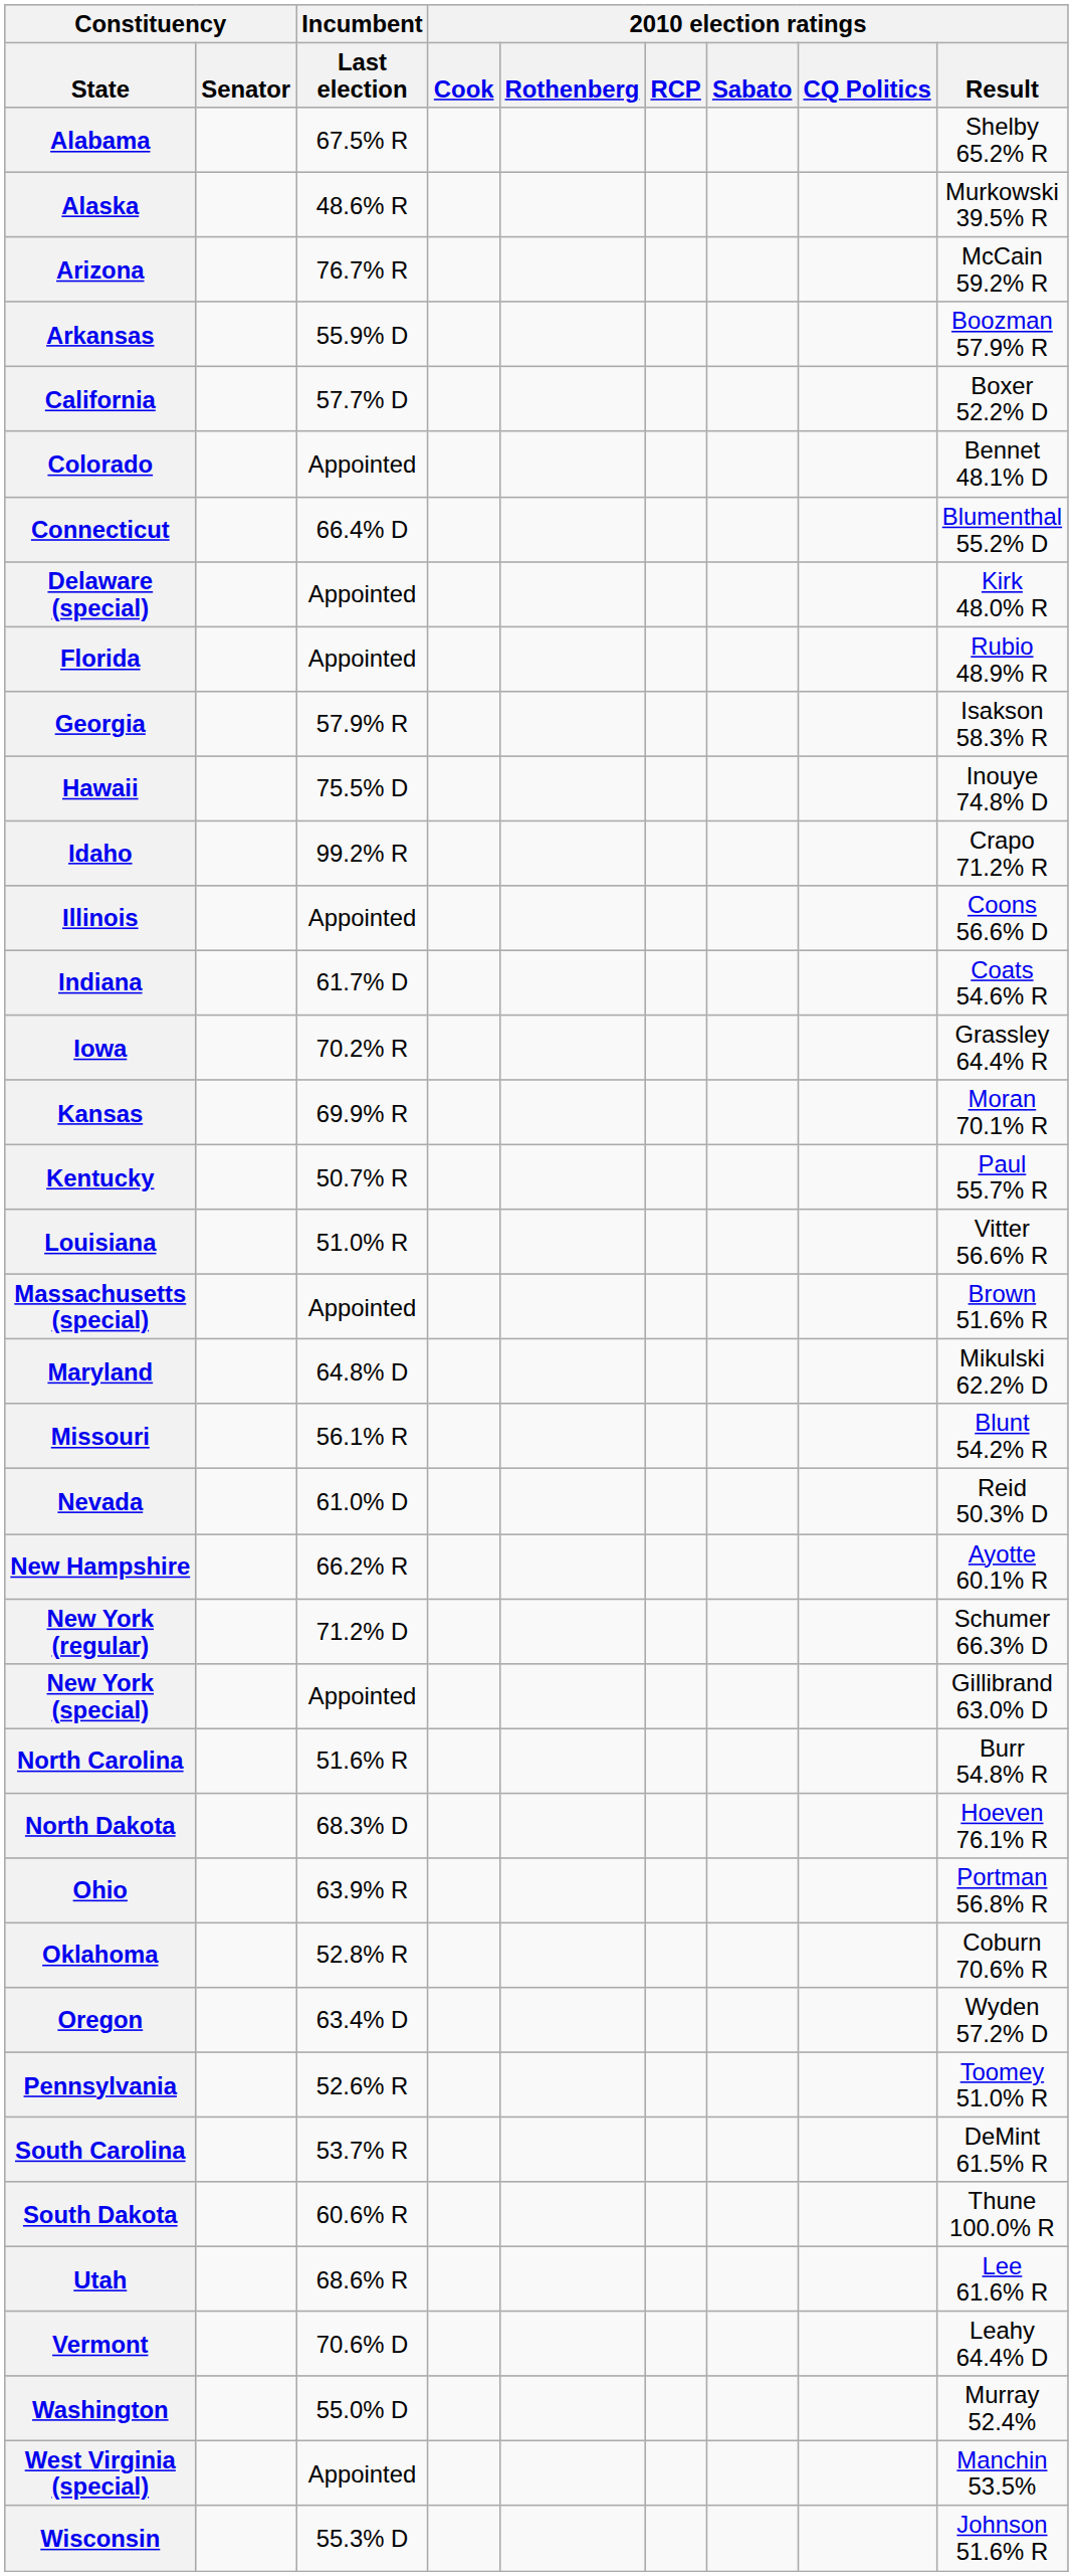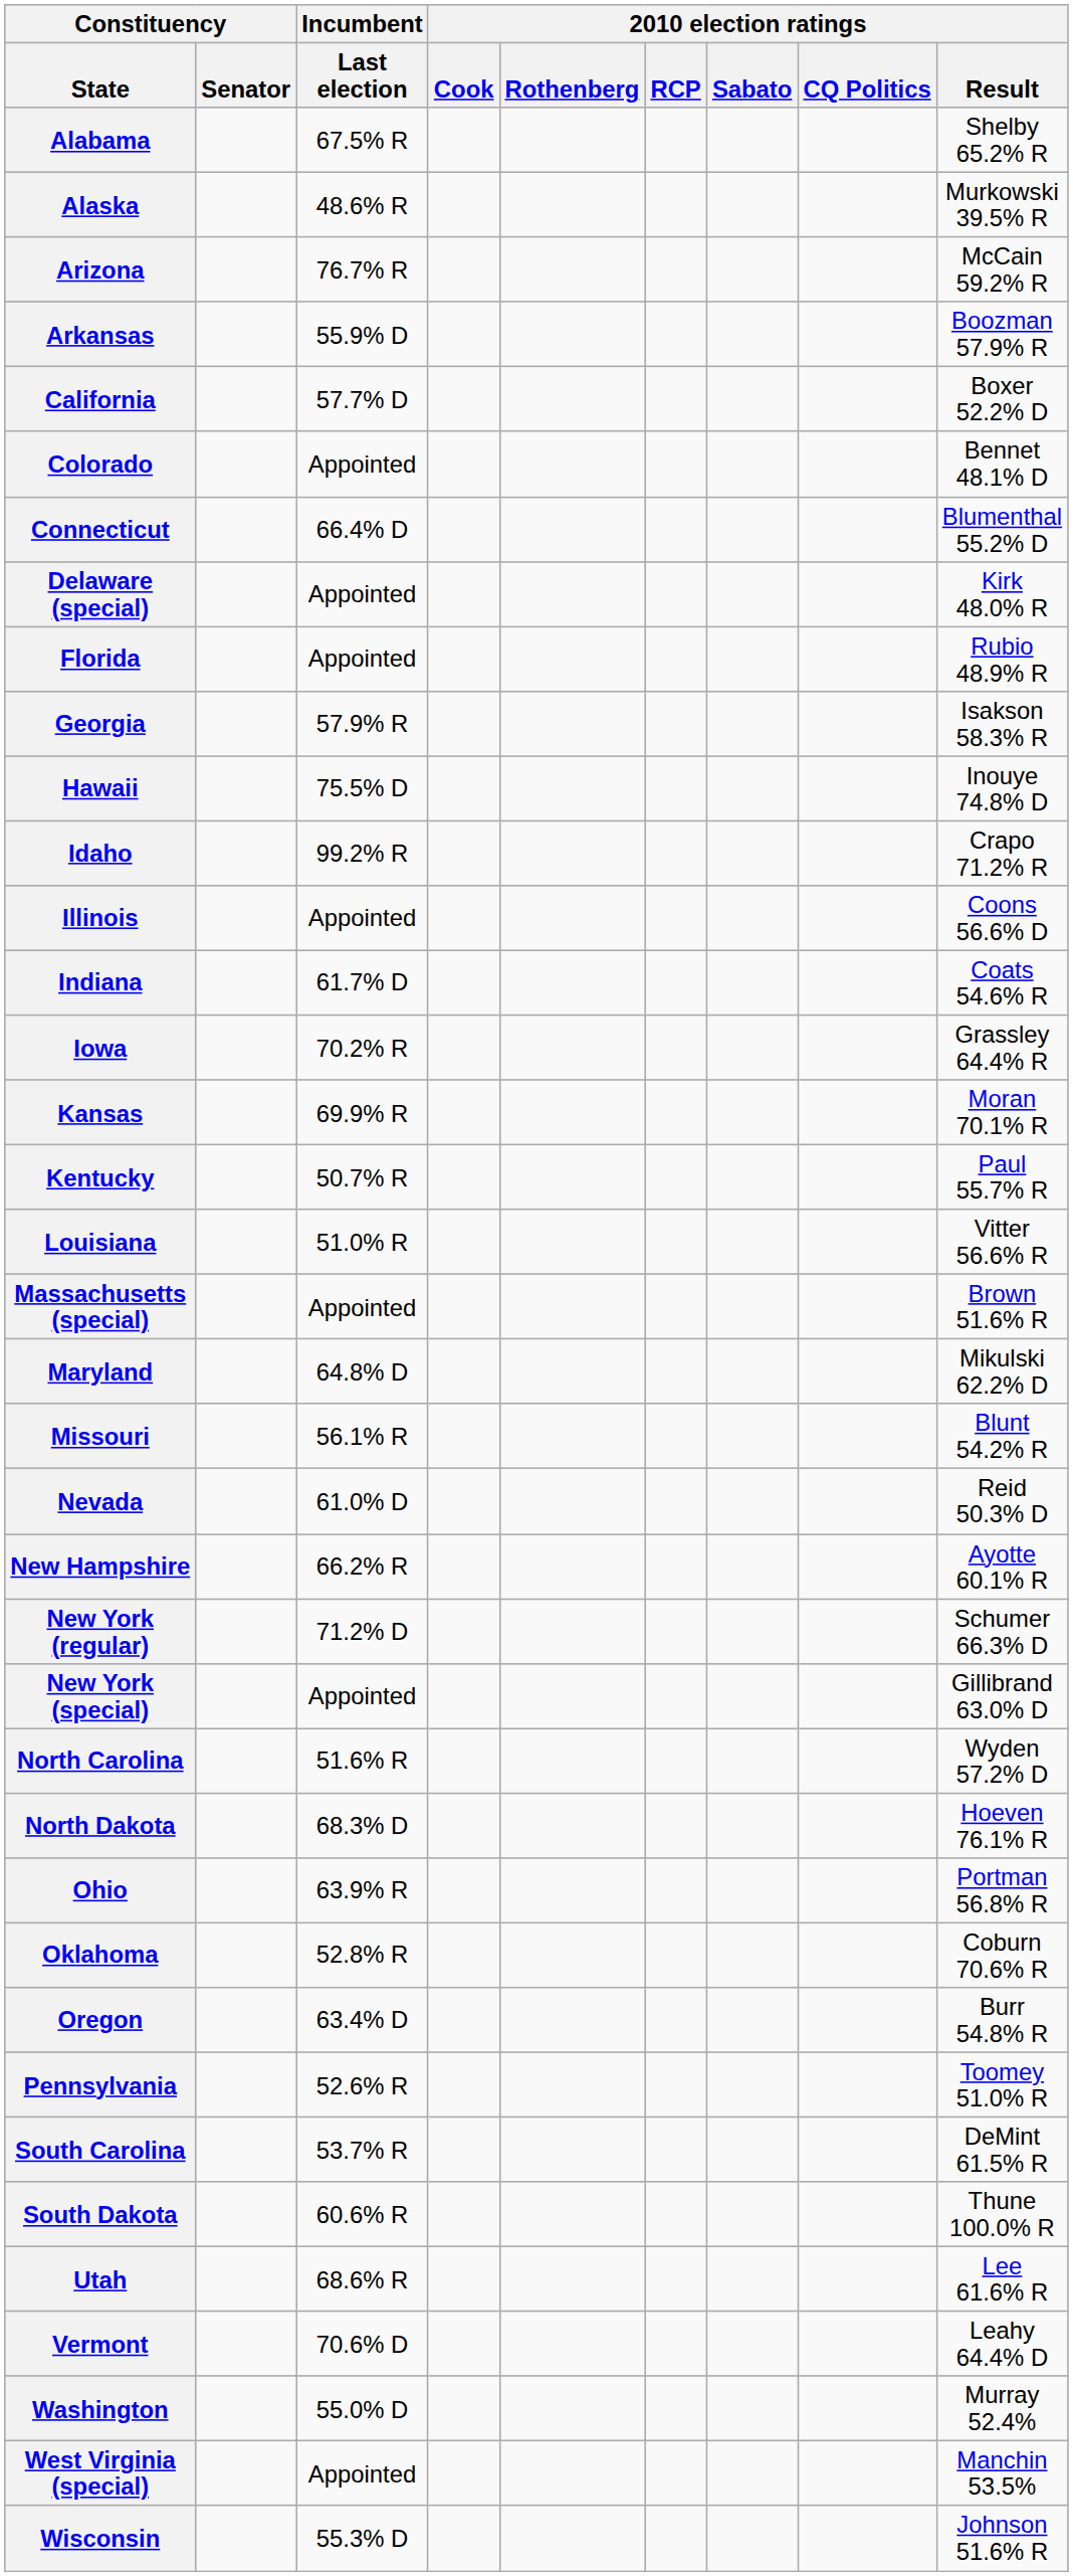 <table class="wikitable sortable" style="text-align:center; font-size:95%">
 <tr style="vertical-align:bottom">
 <th colspan=2>Constituency</th>
 <th colspan=1>Incumbent</th>
 <th colspan="9">2010 election ratings</th>
 </tr>
 <tr style="vertical-align:bottom">
 <th>State</th>
 <th>Senator</th>
 <th data-sort-type="number">Last<br>election</th>
 <th><a href='#'>Cook</a></th>
 <th><a href='#'>Rothenberg</a></th>
 <th><a href='#'>RCP</a></th>
 <th><a href='#'>Sabato</a></th>
 <th><a href='#'>CQ Politics</a></th>
 <th>Result</th>
 </tr>
 <tr>
 <th><a href='#'>Alabama</a></th>
 <td></td>
 <td>67.5% R</td>
 <td></td>
 <td></td>
 <td></td>
 <td></td>
 <td></td>
 <td>Shelby<br>65.2% R</td>
 </tr>
 <tr>
 <th><a href='#'>Alaska</a></th>
 <td></td>
 <td>48.6% R</td>
 <td></td>
 <td></td>
 <td></td>
 <td></td>
 <td></td>
 <td>Murkowski <br>39.5% R</td>
 </tr>
 <tr>
 <th><a href='#'>Arizona</a></th>
 <td></td>
 <td>76.7% R</td>
 <td></td>
 <td></td>
 <td></td>
 <td></td>
 <td></td>
 <td>McCain<br>59.2% R</td>
 </tr>
 <tr>
 <th><a href='#'>Arkansas</a></th>
 <td></td>
 <td>55.9% D</td>
 <td></td>
 <td></td>
 <td></td>
 <td></td>
 <td></td>
 <td><a href='#'>Boozman</a><br>57.9% R </td>
 </tr>
 <tr>
 <th><a href='#'>California</a></th>
 <td></td>
 <td>57.7% D</td>
 <td></td>
 <td></td>
 <td></td>
 <td></td>
 <td></td>
 <td>Boxer <br>52.2% D</td>
 </tr>
 <tr>
 <th><a href='#'>Colorado</a></th>
 <td></td>
 <td>Appointed<br></td>
 <td></td>
 <td></td>
 <td></td>
 <td></td>
 <td></td>
 <td>Bennet<br>48.1% D</td>
 </tr>
 <tr>
 <th><a href='#'>Connecticut</a></th>
 <td><br></td>
 <td>66.4% D</td>
 <td></td>
 <td></td>
 <td></td>
 <td></td>
 <td></td>
 <td><a href='#'>Blumenthal</a><br>55.2% D</td>
 </tr>
 <tr>
 <th><a href='#'>Delaware<br>(special)</a></th>
 <td><br></td>
 <td>Appointed<br></td>
 <td></td>
 <td></td>
 <td></td>
 <td></td>
 <td></td>
 <td><a href='#'>Kirk</a><br>48.0% R </td>
 </tr>
 <tr>
 <th><a href='#'>Florida</a></th>
 <td><br></td>
 <td>Appointed<br></td>
 <td></td>
 <td></td>
 <td></td>
 <td></td>
 <td></td>
 <td><a href='#'>Rubio</a><br>48.9% R</td>
 </tr>
 <tr>
 <th><a href='#'>Georgia</a></th>
 <td></td>
 <td>57.9% R</td>
 <td></td>
 <td></td>
 <td></td>
 <td></td>
 <td></td>
 <td>Isakson<br>58.3% R</td>
 </tr>
 <tr>
 <th><a href='#'>Hawaii</a></th>
 <td></td>
 <td>75.5% D</td>
 <td></td>
 <td></td>
 <td></td>
 <td></td>
 <td></td>
 <td>Inouye<br>74.8% D</td>
 </tr>
 <tr>
 <th><a href='#'>Idaho</a></th>
 <td></td>
 <td>99.2% R</td>
 <td></td>
 <td></td>
 <td></td>
 <td></td>
 <td></td>
 <td>Crapo<br>71.2% R</td>
 </tr>
 <tr>
 <th><a href='#'>Illinois</a></th>
 <td><br></td>
 <td>Appointed<br></td>
 <td></td>
 <td></td>
 <td></td>
 <td></td>
 <td></td>
 <td><a href='#'>Coons</a><br>56.6% D</td>
 </tr>
 <tr>
 <th><a href='#'>Indiana</a></th>
 <td><br></td>
 <td>61.7% D</td>
 <td></td>
 <td></td>
 <td></td>
 <td></td>
 <td></td>
 <td><a href='#'>Coats</a><br>54.6% R </td>
 </tr>
 <tr>
 <th><a href='#'>Iowa</a></th>
 <td></td>
 <td>70.2% R</td>
 <td></td>
 <td></td>
 <td></td>
 <td></td>
 <td></td>
 <td>Grassley<br>64.4% R</td>
 </tr>
 <tr>
 <th><a href='#'>Kansas</a></th>
 <td><br></td>
 <td>69.9% R</td>
 <td></td>
 <td></td>
 <td></td>
 <td></td>
 <td></td>
 <td><a href='#'>Moran</a><br>70.1% R</td>
 </tr>
 <tr>
 <th><a href='#'>Kentucky</a></th>
 <td><br></td>
 <td>50.7% R</td>
 <td></td>
 <td></td>
 <td></td>
 <td></td>
 <td></td>
 <td><a href='#'>Paul</a><br>55.7% R</td>
 </tr>
 <tr>
 <th><a href='#'>Louisiana</a></th>
 <td></td>
 <td>51.0% R</td>
 <td></td>
 <td></td>
 <td></td>
 <td></td>
 <td></td>
 <td>Vitter<br>56.6% R</td>
 </tr>
 <tr>
 <th><a href='#'>Massachusetts<br>(special)</a></th>
 <td><br></td>
 <td>Appointed<br></td>
 <td></td>
 <td></td>
 <td></td>
 <td></td>
 <td></td>
 <td><a href='#'>Brown</a><br>51.6% R<br></td>
 </tr>
 <tr>
 <th><a href='#'>Maryland</a></th>
 <td></td>
 <td>64.8% D</td>
 <td></td>
 <td></td>
 <td></td>
 <td></td>
 <td></td>
 <td>Mikulski<br>62.2% D</td>
 </tr>
 <tr>
 <th><a href='#'>Missouri</a></th>
 <td><br></td>
 <td>56.1% R</td>
 <td></td>
 <td></td>
 <td></td>
 <td></td>
 <td></td>
 <td><a href='#'>Blunt</a><br>54.2% R</td>
 </tr>
 <tr>
 <th><a href='#'>Nevada</a></th>
 <td></td>
 <td>61.0% D</td>
 <td></td>
 <td></td>
 <td></td>
 <td></td>
 <td></td>
 <td>Reid<br>50.3% D</td>
 </tr>
 <tr>
 <th><a href='#'>New Hampshire</a></th>
 <td><br></td>
 <td>66.2% R</td>
 <td></td>
 <td></td>
 <td></td>
 <td></td>
 <td></td>
 <td><a href='#'>Ayotte</a><br>60.1% R</td>
 </tr>
 <tr>
 <th><a href='#'>New York<br>(regular)</a></th>
 <td></td>
 <td>71.2% D</td>
 <td></td>
 <td></td>
 <td></td>
 <td></td>
 <td></td>
 <td>Schumer<br>66.3% D</td>
 </tr>
 <tr>
 <th><a href='#'>New York<br>(special)</a></th>
 <td></td>
 <td>Appointed<br></td>
 <td></td>
 <td></td>
 <td></td>
 <td></td>
 <td></td>
 <td>Gillibrand<br>63.0% D</td>
 </tr>
 <tr>
 <th><a href='#'>North Carolina</a></th>
 <td></td>
 <td>51.6% R</td>
 <td></td>
 <td></td>
 <td></td>
 <td></td>
 <td></td>
-<td>Burr<br>54.8% R</td>
+<td>Wyden<br>57.2% D</td>
 </tr>
 <tr>
 <th><a href='#'>North Dakota</a></th>
 <td><br></td>
 <td>68.3% D</td>
 <td></td>
 <td></td>
 <td></td>
 <td></td>
 <td></td>
 <td><a href='#'>Hoeven</a><br>76.1% R<br></td>
 </tr>
 <tr>
 <th><a href='#'>Ohio</a></th>
 <td><br></td>
 <td>63.9% R</td>
 <td></td>
 <td></td>
 <td></td>
 <td></td>
 <td></td>
 <td><a href='#'>Portman</a><br>56.8% R</td>
 </tr>
 <tr>
 <th><a href='#'>Oklahoma</a></th>
 <td></td>
 <td>52.8% R</td>
 <td></td>
 <td></td>
 <td></td>
 <td></td>
 <td></td>
 <td>Coburn<br>70.6% R</td>
 </tr>
 <tr>
 <th><a href='#'>Oregon</a></th>
 <td></td>
 <td>63.4% D</td>
 <td></td>
 <td></td>
 <td></td>
 <td></td>
 <td></td>
-<td>Wyden<br>57.2% D</td>
+<td>Burr<br>54.8% R</td>
 </tr>
 <tr>
 <th><a href='#'>Pennsylvania</a></th>
 <td><br></td>
 <td>52.6% R</td>
 <td></td>
 <td></td>
 <td></td>
 <td></td>
 <td></td>
 <td><a href='#'>Toomey</a><br>51.0% R<br></td>
 </tr>
 <tr>
 <th><a href='#'>South Carolina</a></th>
 <td></td>
 <td>53.7% R</td>
 <td></td>
 <td></td>
 <td></td>
 <td></td>
 <td></td>
 <td>DeMint<br>61.5% R</td>
 </tr>
 <tr>
 <th><a href='#'>South Dakota</a></th>
 <td></td>
 <td>60.6% R</td>
 <td></td>
 <td></td>
 <td></td>
 <td></td>
 <td></td>
 <td>Thune<br>100.0% R</td>
 </tr>
 <tr>
 <th><a href='#'>Utah</a></th>
 <td><br></td>
 <td>68.6% R</td>
 <td></td>
 <td></td>
 <td></td>
 <td></td>
 <td></td>
 <td><a href='#'>Lee</a><br>61.6% R</td>
 </tr>
 <tr>
 <th><a href='#'>Vermont</a></th>
 <td></td>
 <td>70.6% D</td>
 <td></td>
 <td></td>
 <td></td>
 <td></td>
 <td></td>
 <td>Leahy<br>64.4% D</td>
 </tr>
 <tr>
 <th><a href='#'>Washington</a></th>
 <td></td>
 <td>55.0% D</td>
 <td></td>
 <td></td>
 <td></td>
 <td></td>
 <td></td>
 <td>Murray<br>52.4%</td>
 </tr>
 <tr>
 <th><a href='#'>West Virginia<br>(special)</a></th>
 <td><br></td>
 <td>Appointed<br></td>
 <td></td>
 <td></td>
 <td></td>
 <td></td>
 <td></td>
 <td><a href='#'>Manchin</a><br> 53.5%</td>
 </tr>
 <tr>
 <th><a href='#'>Wisconsin</a></th>
 <td></td>
 <td>55.3% D</td>
 <td></td>
 <td></td>
 <td></td>
 <td></td>
 <td></td>
 <td><a href='#'>Johnson</a><br>51.6% R<br></td>
 </tr>
 <tr>
 </tr>
 </table>
